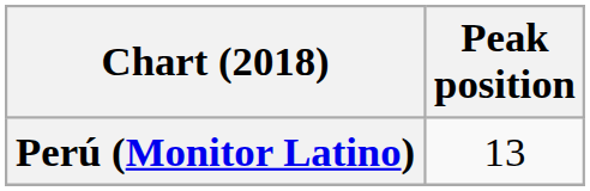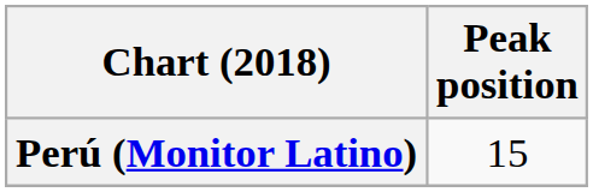 <table class="wikitable sortable plainrowheaders" style="text-align:center">
 <tr>
 <th scope="col">Chart (2018)</th>
 <th scope="col">Peak<br> position</th>
 </tr>
 <tr>
 <th scope="row">Perú (<a href='#'>Monitor Latino</a>)</th>
-<td>13</td>
+<td>15</td>
 </tr>
 <tr>
 </tr>
 </table>
